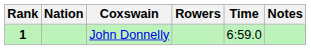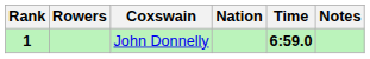 <table class="wikitable sortable" style="text-align:center">
 <tr>
 <th>Rank</th>
+<th>Rowers</th>
+<th>Coxswain</th>
 <th>Nation</th>
-<th>Coxswain</th>
-<th>Rowers</th>
 <th>Time</th>
 <th>Notes</th>
 </tr>
 <tr bgcolor=bbf3bb>
 <td><strong>1</strong></td>
 <td align=left></td>
 <td align=left><a href='#'>John Donnelly</a></td>
 <td align=left></td>
-<td>6:59.0</td>
+<td><strong>6:59.0</strong></td>
 <td></td>
 </tr>
 </table>
